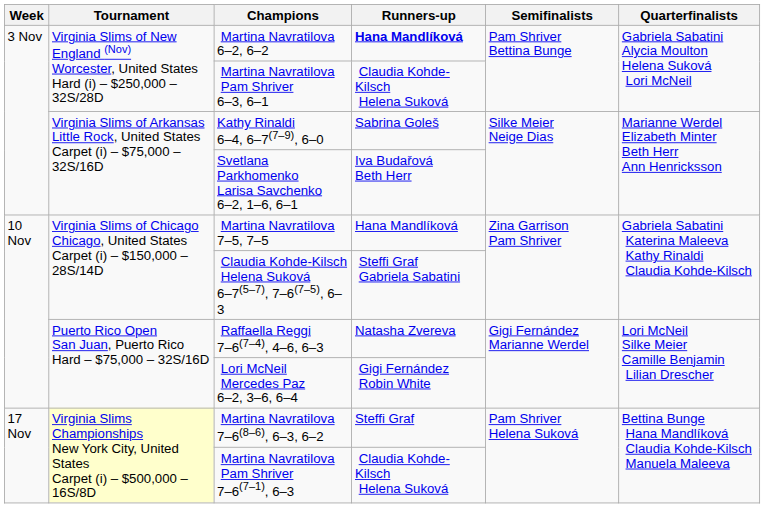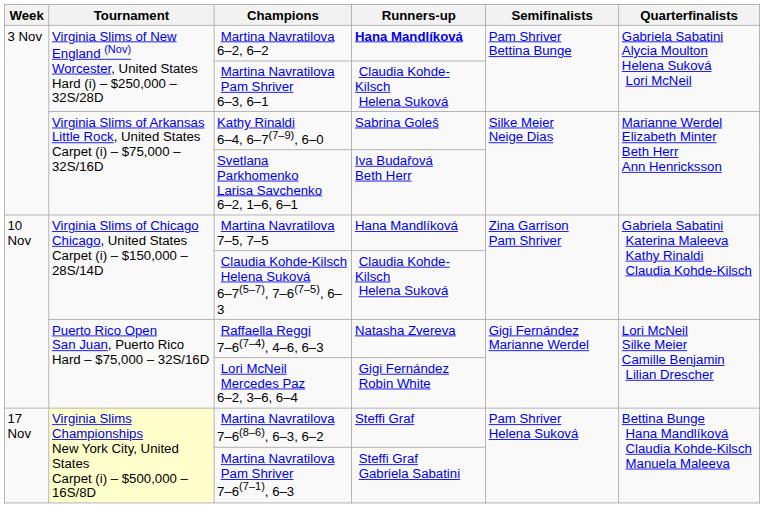 <table class=wikitable style=font-size:95%>
 <tr>
 <th style="width:48px;">Week</th>
 <th style="width:248px;">Tournament</th>
 <th style="width:200px;">Champions</th>
 <th style="width:200px;">Runners-up</th>
 <th style="width:190px;">Semifinalists</th>
 <th style="width:190px;">Quarterfinalists</th>
 </tr>
 <tr valign=top>
 <td rowspan=4>3 Nov</td>
 <td rowspan=2><a href='#'>Virginia Slims of New England <sup>(Nov)</sup></a><br> <a href='#'>Worcester</a>, United States <br>Hard (i) – $250,000 – 32S/28D</td>
 <td> <a href='#'>Martina Navratilova</a> <br>6–2, 6–2</td>
 <td><strong> <a href='#'>Hana Mandlíková</a></strong></td>
 <td rowspan=2> <a href='#'>Pam Shriver</a> <br> <a href='#'>Bettina Bunge</a> <br></td>
 <td rowspan=2> <a href='#'>Gabriela Sabatini</a> <br> <a href='#'>Alycia Moulton</a> <br>  <a href='#'>Helena Suková</a><br> <a href='#'>Lori McNeil</a></td>
 </tr>
 <tr valign="top">
 <td> <a href='#'>Martina Navratilova</a><br> <a href='#'>Pam Shriver</a> <br>6–3, 6–1</td>
 <td> <a href='#'>Claudia Kohde-Kilsch</a><br> <a href='#'>Helena Suková</a></td>
 </tr>
 <tr valign=top>
 <td rowspan=2><a href='#'>Virginia Slims of Arkansas</a><br> <a href='#'>Little Rock</a>, United States <br>Carpet (i) – $75,000 – 32S/16D</td>
 <td> <a href='#'>Kathy Rinaldi</a> <br>6–4, 6–7<sup>(7–9)</sup>, 6–0</td>
 <td> <a href='#'>Sabrina Goleš</a></td>
 <td rowspan=2> <a href='#'>Silke Meier</a> <br> <a href='#'>Neige Dias</a> <br></td>
 <td rowspan=2> <a href='#'>Marianne Werdel</a> <br> <a href='#'>Elizabeth Minter</a> <br>  <a href='#'>Beth Herr</a> <br> <a href='#'>Ann Henricksson</a><br></td>
 </tr>
 <tr valign="top">
 <td> <a href='#'>Svetlana Parkhomenko</a> <br>  <a href='#'>Larisa Savchenko</a> <br>6–2, 1–6, 6–1</td>
 <td> <a href='#'>Iva Budařová</a><br>  <a href='#'>Beth Herr</a></td>
 </tr>
 <tr valign="top">
 <td rowspan=4>10 Nov</td>
 <td rowspan=2><a href='#'>Virginia Slims of Chicago</a><br> <a href='#'>Chicago</a>, United States<br>Carpet (i) – $150,000 – 28S/14D</td>
 <td> <a href='#'>Martina Navratilova</a><br>7–5, 7–5</td>
 <td> <a href='#'>Hana Mandlíková</a></td>
 <td rowspan=2> <a href='#'>Zina Garrison</a> <br> <a href='#'>Pam Shriver</a></td>
 <td rowspan=2> <a href='#'>Gabriela Sabatini</a><br> <a href='#'>Katerina Maleeva</a><br> <a href='#'>Kathy Rinaldi</a><br> <a href='#'>Claudia Kohde-Kilsch</a></td>
 </tr>
 <tr valign="top">
 <td> <a href='#'>Claudia Kohde-Kilsch</a><br> <a href='#'>Helena Suková</a><br>6–7<sup>(5–7)</sup>, 7–6<sup>(7–5)</sup>, 6–3</td>
-<td> <a href='#'>Steffi Graf</a><br> <a href='#'>Gabriela Sabatini</a></td>
+<td> <a href='#'>Claudia Kohde-Kilsch</a><br> <a href='#'>Helena Suková</a></td>
 </tr>
 <tr valign=top>
 <td rowspan=2><a href='#'>Puerto Rico Open</a><br> <a href='#'>San Juan</a>, Puerto Rico <br>Hard – $75,000 – 32S/16D</td>
 <td> <a href='#'>Raffaella Reggi</a> <br>7–6<sup>(7–4)</sup>, 4–6, 6–3</td>
 <td> <a href='#'>Natasha Zvereva</a></td>
 <td rowspan=2> <a href='#'>Gigi Fernández</a> <br> <a href='#'>Marianne Werdel</a><br></td>
 <td rowspan=2> <a href='#'>Lori McNeil</a> <br> <a href='#'>Silke Meier</a> <br>  <a href='#'>Camille Benjamin</a><br> <a href='#'>Lilian Drescher</a></td>
 </tr>
 <tr valign="top">
 <td> <a href='#'>Lori McNeil</a><br> <a href='#'>Mercedes Paz</a> <br>6–2, 3–6, 6–4</td>
 <td> <a href='#'>Gigi Fernández</a><br> <a href='#'>Robin White</a></td>
 </tr>
 <tr valign="top">
 <td rowspan=4>17 Nov</td>
 <td rowspan=2 bgcolor="#FFFFCC"><a href='#'>Virginia Slims Championships</a><br>New York City, United States<br>Carpet (i) – $500,000 – 16S/8D</td>
 <td> <a href='#'>Martina Navratilova</a><br>7–6<sup>(8–6)</sup>, 6–3, 6–2</td>
 <td> <a href='#'>Steffi Graf</a></td>
 <td rowspan=2> <a href='#'>Pam Shriver</a> <br> <a href='#'>Helena Suková</a></td>
 <td rowspan=2> <a href='#'>Bettina Bunge</a><br> <a href='#'>Hana Mandlíková</a><br> <a href='#'>Claudia Kohde-Kilsch</a><br> <a href='#'>Manuela Maleeva</a></td>
 </tr>
 <tr valign="top">
 <td> <a href='#'>Martina Navratilova</a><br> <a href='#'>Pam Shriver</a><br>7–6<sup>(7–1)</sup>, 6–3</td>
-<td> <a href='#'>Claudia Kohde-Kilsch</a><br> <a href='#'>Helena Suková</a></td>
+<td> <a href='#'>Steffi Graf</a><br> <a href='#'>Gabriela Sabatini</a></td>
 </tr>
 </table>
